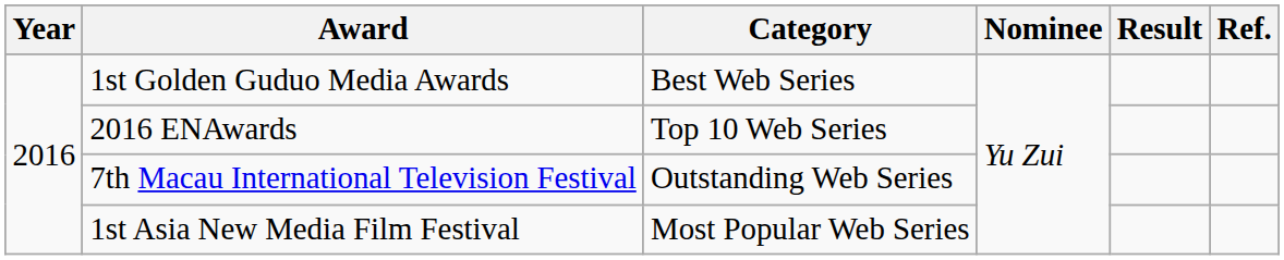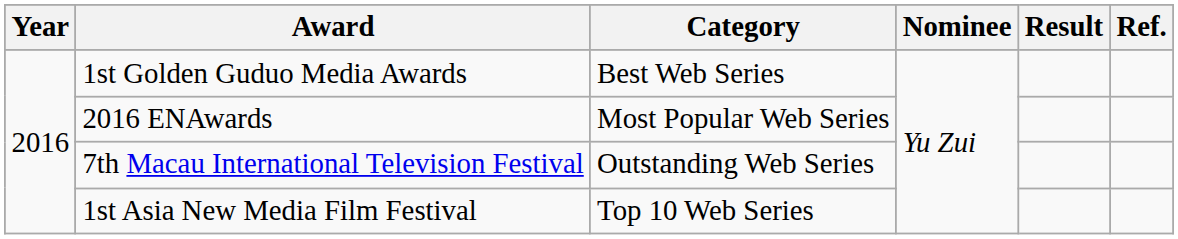 <table class="wikitable">
 <tr>
 <th>Year</th>
 <th>Award</th>
 <th>Category</th>
 <th>Nominee</th>
 <th>Result</th>
 <th>Ref.</th>
 </tr>
 <tr>
 <td rowspan=4>2016</td>
 <td>1st Golden Guduo Media Awards</td>
 <td>Best Web Series</td>
 <td rowspan=4><em>Yu Zui</em></td>
 <td></td>
 <td></td>
 </tr>
 <tr>
 <td>2016 ENAwards</td>
-<td>Top 10 Web Series</td>
+<td>Most Popular Web Series</td>
 <td></td>
 <td></td>
 </tr>
 <tr>
 <td>7th <a href='#'>Macau International Television Festival</a></td>
 <td>Outstanding Web Series</td>
 <td></td>
 <td></td>
 </tr>
 <tr>
 <td>1st Asia New Media Film Festival</td>
-<td>Most Popular Web Series</td>
+<td>Top 10 Web Series</td>
 <td></td>
 <td></td>
 </tr>
 </table>
